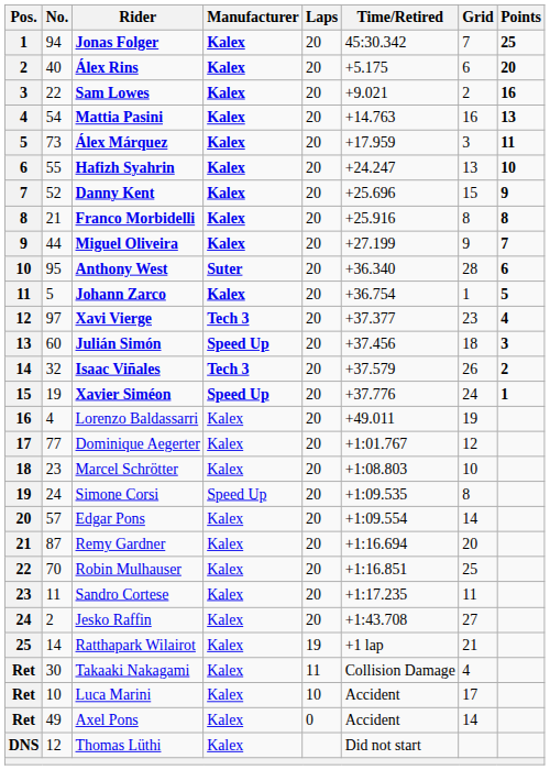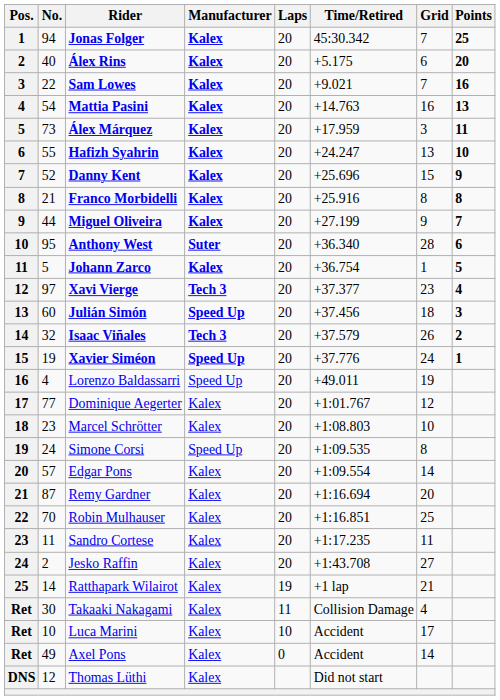 <table class="wikitable" style="font-size: 95%;">
 <tr>
 <th>Pos.</th>
 <th>No.</th>
 <th>Rider</th>
 <th>Manufacturer</th>
 <th>Laps</th>
 <th>Time/Retired</th>
 <th>Grid</th>
 <th>Points</th>
 </tr>
 <tr>
 <th>1</th>
 <td>94</td>
 <td> <strong><a href='#'>Jonas Folger</a></strong></td>
 <td><strong><a href='#'>Kalex</a></strong></td>
 <td>20</td>
 <td>45:30.342</td>
 <td>7</td>
 <td><strong>25</strong></td>
 </tr>
 <tr>
 <th>2</th>
 <td>40</td>
 <td> <strong><a href='#'>Álex Rins</a></strong></td>
 <td><strong><a href='#'>Kalex</a></strong></td>
 <td>20</td>
 <td>+5.175</td>
 <td>6</td>
 <td><strong>20</strong></td>
 </tr>
 <tr>
 <th>3</th>
 <td>22</td>
 <td> <strong><a href='#'>Sam Lowes</a></strong></td>
 <td><strong><a href='#'>Kalex</a></strong></td>
 <td>20</td>
 <td>+9.021</td>
-<td>2</td>
+<td>7</td>
 <td><strong>16</strong></td>
 </tr>
 <tr>
 <th>4</th>
 <td>54</td>
 <td> <strong><a href='#'>Mattia Pasini</a></strong></td>
 <td><strong><a href='#'>Kalex</a></strong></td>
 <td>20</td>
 <td>+14.763</td>
 <td>16</td>
 <td><strong>13</strong></td>
 </tr>
 <tr>
 <th>5</th>
 <td>73</td>
 <td> <strong><a href='#'>Álex Márquez</a></strong></td>
 <td><strong><a href='#'>Kalex</a></strong></td>
 <td>20</td>
 <td>+17.959</td>
 <td>3</td>
 <td><strong>11</strong></td>
 </tr>
 <tr>
 <th>6</th>
 <td>55</td>
 <td> <strong><a href='#'>Hafizh Syahrin</a></strong></td>
 <td><strong><a href='#'>Kalex</a></strong></td>
 <td>20</td>
 <td>+24.247</td>
 <td>13</td>
 <td><strong>10</strong></td>
 </tr>
 <tr>
 <th>7</th>
 <td>52</td>
 <td> <strong><a href='#'>Danny Kent</a></strong></td>
 <td><strong><a href='#'>Kalex</a></strong></td>
 <td>20</td>
 <td>+25.696</td>
 <td>15</td>
 <td><strong>9</strong></td>
 </tr>
 <tr>
 <th>8</th>
 <td>21</td>
 <td> <strong><a href='#'>Franco Morbidelli</a></strong></td>
 <td><strong><a href='#'>Kalex</a></strong></td>
 <td>20</td>
 <td>+25.916</td>
 <td>8</td>
 <td><strong>8</strong></td>
 </tr>
 <tr>
 <th>9</th>
 <td>44</td>
 <td> <strong><a href='#'>Miguel Oliveira</a></strong></td>
 <td><strong><a href='#'>Kalex</a></strong></td>
 <td>20</td>
 <td>+27.199</td>
 <td>9</td>
 <td><strong>7</strong></td>
 </tr>
 <tr>
 <th>10</th>
 <td>95</td>
 <td> <strong><a href='#'>Anthony West</a></strong></td>
 <td><strong><a href='#'>Suter</a></strong></td>
 <td>20</td>
 <td>+36.340</td>
 <td>28</td>
 <td><strong>6</strong></td>
 </tr>
 <tr>
 <th>11</th>
 <td>5</td>
 <td> <strong><a href='#'>Johann Zarco</a></strong></td>
 <td><strong><a href='#'>Kalex</a></strong></td>
 <td>20</td>
 <td>+36.754</td>
 <td>1</td>
 <td><strong>5</strong></td>
 </tr>
 <tr>
 <th>12</th>
 <td>97</td>
 <td> <strong><a href='#'>Xavi Vierge</a></strong></td>
 <td><strong><a href='#'>Tech 3</a></strong></td>
 <td>20</td>
 <td>+37.377</td>
 <td>23</td>
 <td><strong>4</strong></td>
 </tr>
 <tr>
 <th>13</th>
 <td>60</td>
 <td> <strong><a href='#'>Julián Simón</a></strong></td>
 <td><strong><a href='#'>Speed Up</a></strong></td>
 <td>20</td>
 <td>+37.456</td>
 <td>18</td>
 <td><strong>3</strong></td>
 </tr>
 <tr>
 <th>14</th>
 <td>32</td>
 <td> <strong><a href='#'>Isaac Viñales</a></strong></td>
 <td><strong><a href='#'>Tech 3</a></strong></td>
 <td>20</td>
 <td>+37.579</td>
 <td>26</td>
 <td><strong>2</strong></td>
 </tr>
 <tr>
 <th>15</th>
 <td>19</td>
 <td> <strong><a href='#'>Xavier Siméon</a></strong></td>
 <td><strong><a href='#'>Speed Up</a></strong></td>
 <td>20</td>
 <td>+37.776</td>
 <td>24</td>
 <td><strong>1</strong></td>
 </tr>
 <tr>
 <th>16</th>
 <td>4</td>
 <td> <a href='#'>Lorenzo Baldassarri</a></td>
-<td><a href='#'>Kalex</a></td>
+<td><a href='#'>Speed Up</a></td>
 <td>20</td>
 <td>+49.011</td>
 <td>19</td>
 <td></td>
 </tr>
 <tr>
 <th>17</th>
 <td>77</td>
 <td> <a href='#'>Dominique Aegerter</a></td>
 <td><a href='#'>Kalex</a></td>
 <td>20</td>
 <td>+1:01.767</td>
 <td>12</td>
 <td></td>
 </tr>
 <tr>
 <th>18</th>
 <td>23</td>
 <td> <a href='#'>Marcel Schrötter</a></td>
 <td><a href='#'>Kalex</a></td>
 <td>20</td>
 <td>+1:08.803</td>
 <td>10</td>
 <td></td>
 </tr>
 <tr>
 <th>19</th>
 <td>24</td>
 <td> <a href='#'>Simone Corsi</a></td>
 <td><a href='#'>Speed Up</a></td>
 <td>20</td>
 <td>+1:09.535</td>
 <td>8</td>
 <td></td>
 </tr>
 <tr>
 <th>20</th>
 <td>57</td>
 <td> <a href='#'>Edgar Pons</a></td>
 <td><a href='#'>Kalex</a></td>
 <td>20</td>
 <td>+1:09.554</td>
 <td>14</td>
 <td></td>
 </tr>
 <tr>
 <th>21</th>
 <td>87</td>
 <td> <a href='#'>Remy Gardner</a></td>
 <td><a href='#'>Kalex</a></td>
 <td>20</td>
 <td>+1:16.694</td>
 <td>20</td>
 <td></td>
 </tr>
 <tr>
 <th>22</th>
 <td>70</td>
 <td> <a href='#'>Robin Mulhauser</a></td>
 <td><a href='#'>Kalex</a></td>
 <td>20</td>
 <td>+1:16.851</td>
 <td>25</td>
 <td></td>
 </tr>
 <tr>
 <th>23</th>
 <td>11</td>
 <td> <a href='#'>Sandro Cortese</a></td>
 <td><a href='#'>Kalex</a></td>
 <td>20</td>
 <td>+1:17.235</td>
 <td>11</td>
 <td></td>
 </tr>
 <tr>
 <th>24</th>
 <td>2</td>
 <td> <a href='#'>Jesko Raffin</a></td>
 <td><a href='#'>Kalex</a></td>
 <td>20</td>
 <td>+1:43.708</td>
 <td>27</td>
 <td></td>
 </tr>
 <tr>
 <th>25</th>
 <td>14</td>
 <td> <a href='#'>Ratthapark Wilairot</a></td>
 <td><a href='#'>Kalex</a></td>
 <td>19</td>
 <td>+1 lap</td>
 <td>21</td>
 <td></td>
 </tr>
 <tr>
 <th>Ret</th>
 <td>30</td>
 <td> <a href='#'>Takaaki Nakagami</a></td>
 <td><a href='#'>Kalex</a></td>
 <td>11</td>
 <td>Collision Damage</td>
 <td>4</td>
 <td></td>
 </tr>
 <tr>
 <th>Ret</th>
 <td>10</td>
 <td> <a href='#'>Luca Marini</a></td>
 <td><a href='#'>Kalex</a></td>
 <td>10</td>
 <td>Accident</td>
 <td>17</td>
 <td></td>
 </tr>
 <tr>
 <th>Ret</th>
 <td>49</td>
 <td> <a href='#'>Axel Pons</a></td>
 <td><a href='#'>Kalex</a></td>
 <td>0</td>
 <td>Accident</td>
 <td>14</td>
 <td></td>
 </tr>
 <tr>
 <th>DNS</th>
 <td>12</td>
 <td> <a href='#'>Thomas Lüthi</a></td>
 <td><a href='#'>Kalex</a></td>
 <td></td>
 <td>Did not start</td>
 <td></td>
 <td></td>
 </tr>
 <tr>
 <th colspan=8></th>
 </tr>
 </table>
